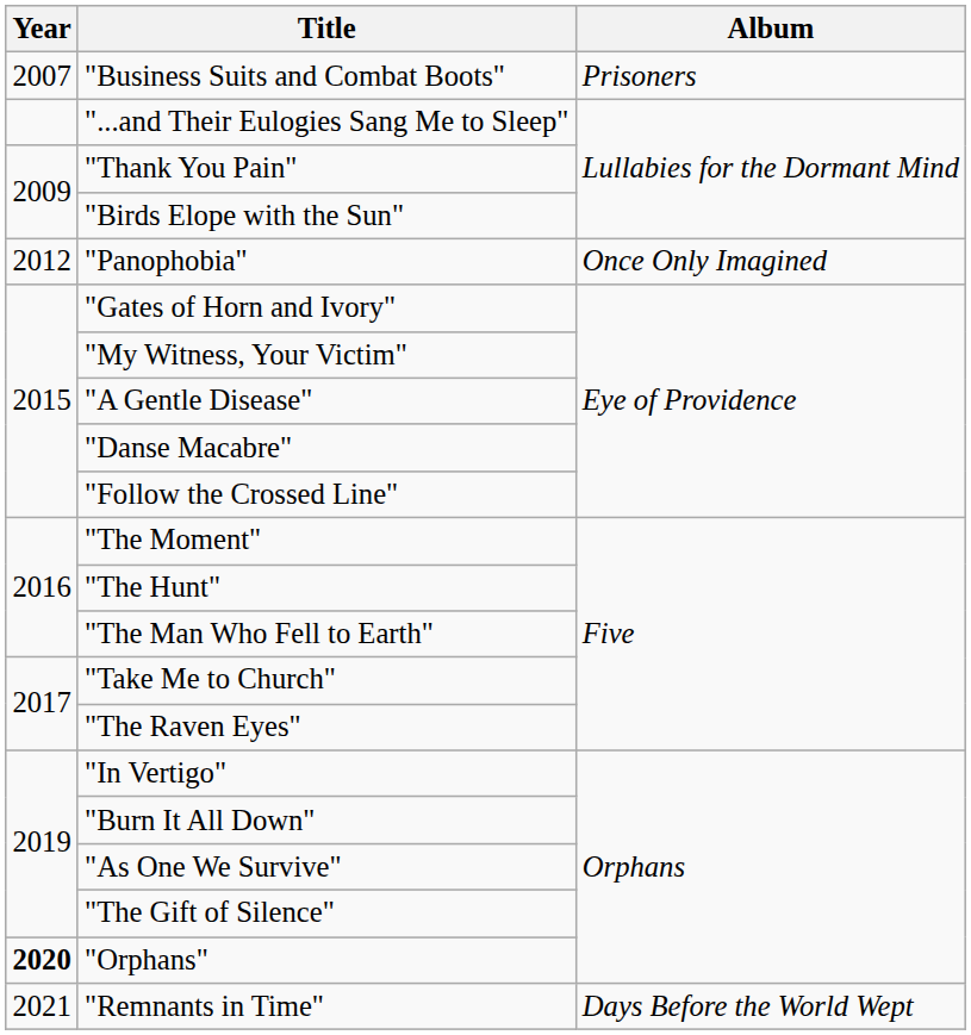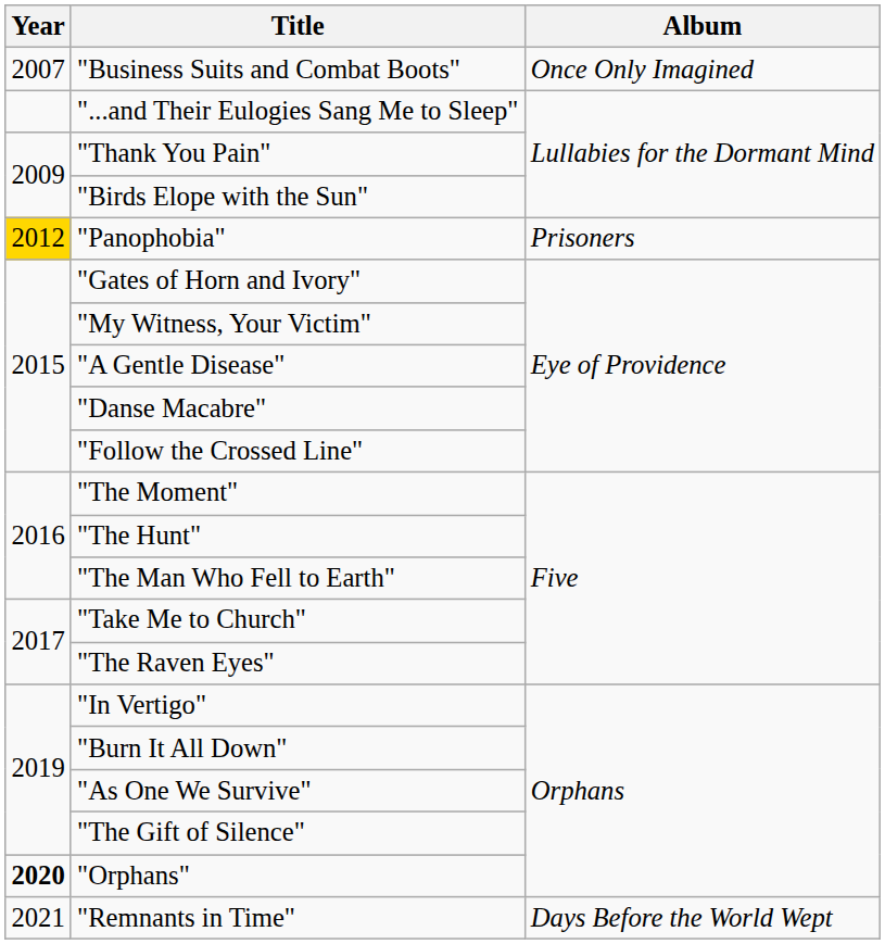 <table class="wikitable">
 <tr>
 <th>Year</th>
 <th>Title</th>
 <th>Album</th>
 </tr>
 <tr>
 <td>2007</td>
 <td>"Business Suits and Combat Boots"</td>
-<td><em>Prisoners</em></td>
+<td><em>Once Only Imagined</em></td>
 </tr>
 <tr>
 <td></td>
 <td>"...and Their Eulogies Sang Me to Sleep"</td>
 <td rowspan="3"><em>Lullabies for the Dormant Mind</em></td>
 </tr>
 <tr>
 <td rowspan="2">2009</td>
 <td>"Thank You Pain"</td>
 </tr>
 <tr>
 <td>"Birds Elope with the Sun"</td>
 </tr>
 <tr>
-<td>2012</td>
+<td style="background: gold;">2012</td>
 <td>"Panophobia"</td>
-<td><em>Once Only Imagined</em></td>
+<td><em>Prisoners</em></td>
 </tr>
 <tr>
 <td rowspan="5">2015</td>
 <td>"Gates of Horn and Ivory"</td>
 <td rowspan="5"><em>Eye of Providence</em></td>
 </tr>
 <tr>
 <td>"My Witness, Your Victim"</td>
 </tr>
 <tr>
 <td>"A Gentle Disease"</td>
 </tr>
 <tr>
 <td>"Danse Macabre"</td>
 </tr>
 <tr>
 <td>"Follow the Crossed Line"</td>
 </tr>
 <tr>
 <td rowspan="3">2016</td>
 <td>"The Moment"</td>
 <td rowspan="5"><em>Five</em></td>
 </tr>
 <tr>
 <td>"The Hunt"</td>
 </tr>
 <tr>
 <td>"The Man Who Fell to Earth"</td>
 </tr>
 <tr>
 <td rowspan="2">2017</td>
 <td>"Take Me to Church"</td>
 </tr>
 <tr>
 <td>"The Raven Eyes"</td>
 </tr>
 <tr>
 <td rowspan="4">2019</td>
 <td>"In Vertigo"</td>
 <td rowspan="5"><em>Orphans</em></td>
 </tr>
 <tr>
 <td>"Burn It All Down"</td>
 </tr>
 <tr>
 <td>"As One We Survive"</td>
 </tr>
 <tr>
 <td>"The Gift of Silence"</td>
 </tr>
 <tr>
 <td><strong>2020</strong></td>
 <td>"Orphans"</td>
 </tr>
 <tr>
 <td>2021</td>
 <td>"Remnants in Time"</td>
 <td rowspan="5"><em>Days Before the World Wept</em></td>
 </tr>
 </table>
